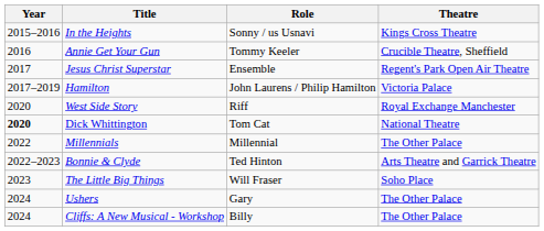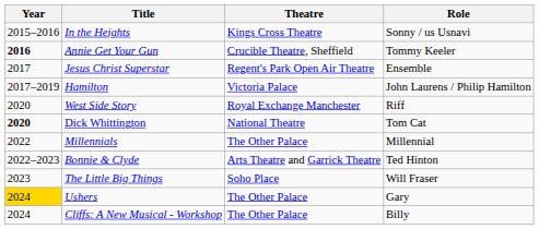 <table class="wikitable">
 <tr>
 <th>Year</th>
 <th>Title</th>
+<th>Theatre</th>
 <th>Role</th>
-<th>Theatre</th>
 </tr>
 <tr>
 <td>2015–2016</td>
 <td><em><a href='#'>In the Heights</a></em></td>
+<td><a href='#'>Kings Cross Theatre</a></td>
 <td>Sonny / us Usnavi</td>
-<td><a href='#'>Kings Cross Theatre</a></td>
 </tr>
 <tr>
-<td>2016</td>
+<td><strong>2016</strong></td>
 <td><a href='#'><em>Annie Get Your Gun</em></a></td>
+<td><a href='#'>Crucible Theatre</a>, Sheffield</td>
 <td>Tommy Keeler</td>
-<td><a href='#'>Crucible Theatre</a>, Sheffield</td>
 </tr>
 <tr>
 <td>2017</td>
 <td><em><a href='#'>Jesus Christ Superstar</a></em></td>
+<td><a href='#'>Regent's Park Open Air Theatre</a></td>
 <td>Ensemble</td>
-<td><a href='#'>Regent's Park Open Air Theatre</a></td>
 </tr>
 <tr>
 <td>2017–2019</td>
 <td><em><a href='#'>Hamilton</a></em></td>
+<td><a href='#'>Victoria Palace</a></td>
 <td>John Laurens / Philip Hamilton</td>
-<td><a href='#'>Victoria Palace</a></td>
 </tr>
 <tr>
 <td>2020</td>
 <td><em><a href='#'>West Side Story</a></em></td>
+<td><a href='#'>Royal Exchange Manchester</a></td>
 <td>Riff</td>
-<td><a href='#'>Royal Exchange Manchester</a></td>
 </tr>
 <tr>
 <td><strong>2020</strong></td>
 <td><a href='#'>Dick Whittington</a></td>
+<td><a href='#'>National Theatre</a></td>
 <td>Tom Cat</td>
-<td><a href='#'>National Theatre</a></td>
 </tr>
 <tr>
 <td>2022</td>
 <td><em><a href='#'>Millennials</a></em></td>
+<td><a href='#'>The Other Palace</a></td>
 <td>Millennial</td>
-<td><a href='#'>The Other Palace</a></td>
 </tr>
 <tr>
 <td>2022–2023</td>
 <td><em><a href='#'>Bonnie & Clyde</a></em></td>
+<td><a href='#'>Arts Theatre</a> and <a href='#'>Garrick Theatre</a></td>
 <td>Ted Hinton</td>
-<td><a href='#'>Arts Theatre</a> and <a href='#'>Garrick Theatre</a></td>
 </tr>
 <tr>
 <td>2023</td>
 <td><em><a href='#'>The Little Big Things</a></em></td>
+<td><a href='#'>Soho Place</a></td>
 <td>Will Fraser</td>
-<td><a href='#'>Soho Place</a></td>
 </tr>
 <tr>
-<td>2024</td>
+<td style="background: gold;">2024</td>
 <td><em><a href='#'>Ushers</a></em></td>
+<td><a href='#'>The Other Palace</a></td>
 <td>Gary</td>
-<td><a href='#'>The Other Palace</a></td>
 </tr>
 <tr>
 <td>2024</td>
 <td><em><a href='#'>Cliffs: A New Musical - Workshop</a></em></td>
+<td><a href='#'>The Other Palace</a></td>
 <td>Billy</td>
-<td><a href='#'>The Other Palace</a></td>
 </tr>
 </table>
